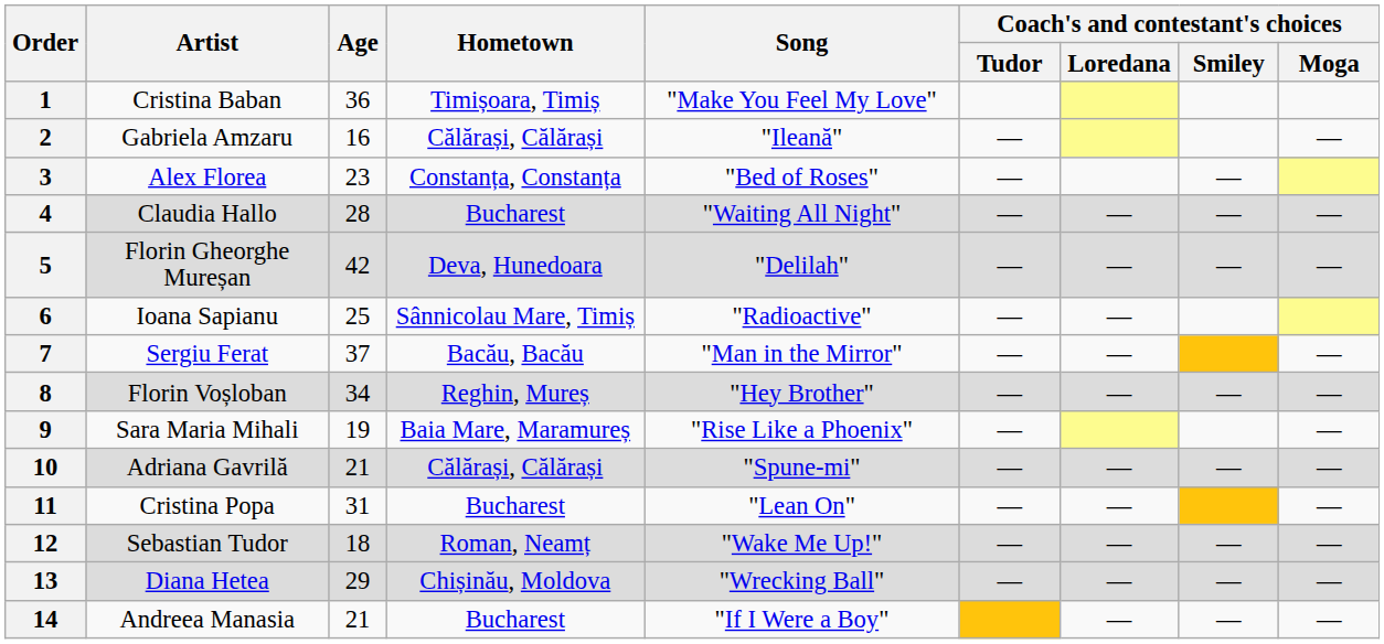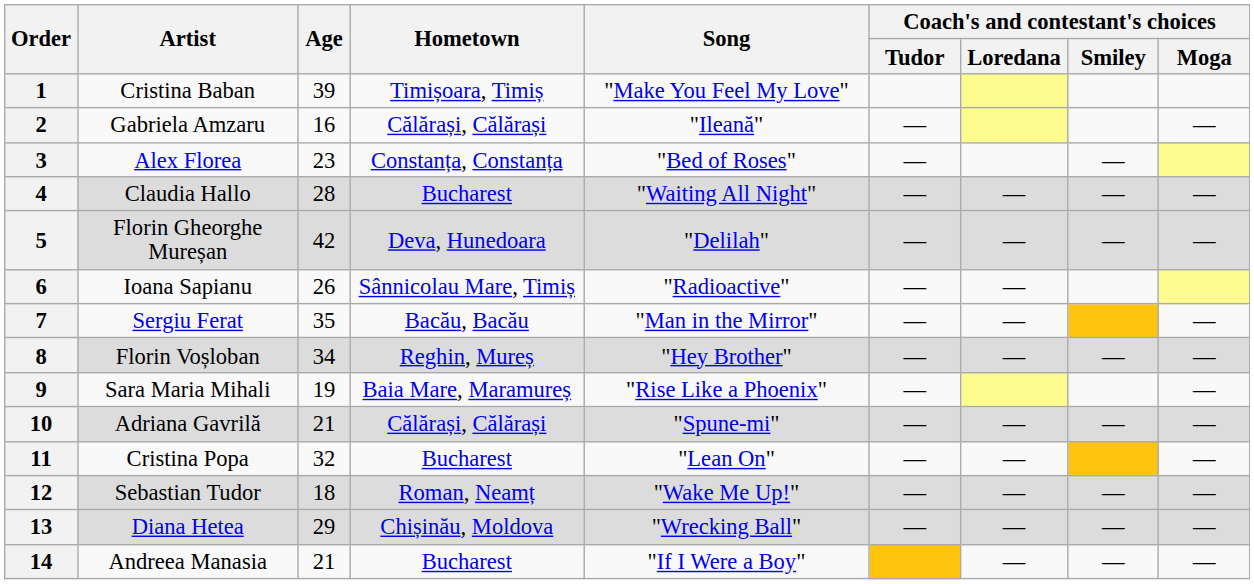 <table class="wikitable" style="text-align:center; line-height:17px; width:100%;">
 <tr>
 <th scope="col" rowspan="2" style="width:04%;">Order</th>
 <th scope="col" rowspan="2" style="width:17%;">Artist</th>
 <th scope="col" rowspan="2" style="width:04%;">Age</th>
 <th scope="col" rowspan="2" style="width:18%;">Hometown</th>
 <th scope="col" rowspan="2" style="width:22%;">Song</th>
 <th scope="col" colspan="4" style="width:24%;">Coach's and contestant's choices</th>
 </tr>
 <tr>
 <th style="width:07%;">Tudor</th>
 <th style="width:07%;">Loredana</th>
 <th style="width:07%;">Smiley</th>
 <th style="width:07%;">Moga</th>
 </tr>
 <tr>
 <th>1</th>
 <td>Cristina Baban</td>
-<td>36</td>
+<td>39</td>
 <td><a href='#'>Timișoara</a>, <a href='#'>Timiș</a></td>
 <td>"<a href='#'>Make You Feel My Love</a>"</td>
 <td><strong></strong></td>
 <td style="background:#FDFC8F;"><strong></strong></td>
 <td><strong></strong></td>
 <td><strong></strong></td>
 </tr>
 <tr>
 <th>2</th>
 <td>Gabriela Amzaru</td>
 <td>16</td>
 <td><a href='#'>Călărași</a>, <a href='#'>Călărași</a></td>
 <td>"<a href='#'>Ileană</a>"</td>
 <td>—</td>
 <td style="background:#FDFC8F;"><strong></strong></td>
 <td><strong></strong></td>
 <td>—</td>
 </tr>
 <tr>
 <th>3</th>
 <td><a href='#'>Alex Florea</a></td>
 <td>23</td>
 <td><a href='#'>Constanța</a>, <a href='#'>Constanța</a></td>
 <td>"<a href='#'>Bed of Roses</a>"</td>
 <td>—</td>
 <td><strong></strong></td>
 <td>—</td>
 <td style="background:#FDFC8F;"><strong></strong></td>
 </tr>
 <tr style="background:#DCDCDC;">
 <th>4</th>
 <td>Claudia Hallo</td>
 <td>28</td>
 <td><a href='#'>Bucharest</a></td>
 <td>"<a href='#'>Waiting All Night</a>"</td>
 <td>—</td>
 <td>—</td>
 <td>—</td>
 <td>—</td>
 </tr>
 <tr style="background:#DCDCDC;">
 <th>5</th>
 <td>Florin Gheorghe Mureșan</td>
 <td>42</td>
 <td><a href='#'>Deva</a>, <a href='#'>Hunedoara</a></td>
 <td>"<a href='#'>Delilah</a>"</td>
 <td>—</td>
 <td>—</td>
 <td>—</td>
 <td>—</td>
 </tr>
 <tr>
 <th>6</th>
 <td>Ioana Sapianu</td>
-<td>25</td>
+<td>26</td>
 <td><a href='#'>Sânnicolau Mare</a>, <a href='#'>Timiș</a></td>
 <td>"<a href='#'>Radioactive</a>"</td>
 <td>—</td>
 <td>—</td>
 <td><strong></strong></td>
 <td style="background:#FDFC8F;"><strong></strong></td>
 </tr>
 <tr>
 <th>7</th>
 <td><a href='#'>Sergiu Ferat</a></td>
-<td>37</td>
+<td>35</td>
 <td><a href='#'>Bacău</a>, <a href='#'>Bacău</a></td>
 <td>"<a href='#'>Man in the Mirror</a>"</td>
 <td>—</td>
 <td>—</td>
 <td style="background:#FFC40C;"><strong></strong></td>
 <td>—</td>
 </tr>
 <tr style="background:#DCDCDC;">
 <th>8</th>
 <td>Florin Voșloban</td>
 <td>34</td>
 <td><a href='#'>Reghin</a>, <a href='#'>Mureș</a></td>
 <td>"<a href='#'>Hey Brother</a>"</td>
 <td>—</td>
 <td>—</td>
 <td>—</td>
 <td>—</td>
 </tr>
 <tr>
 <th>9</th>
 <td>Sara Maria Mihali</td>
 <td>19</td>
 <td><a href='#'>Baia Mare</a>, <a href='#'>Maramureș</a></td>
 <td>"<a href='#'>Rise Like a Phoenix</a>"</td>
 <td>—</td>
 <td style="background:#FDFC8F;"><strong></strong></td>
 <td><strong></strong></td>
 <td>—</td>
 </tr>
 <tr style="background:#DCDCDC;">
 <th>10</th>
 <td>Adriana Gavrilă</td>
 <td>21</td>
 <td><a href='#'>Călărași</a>, <a href='#'>Călărași</a></td>
 <td>"<a href='#'>Spune-mi</a>"</td>
 <td>—</td>
 <td>—</td>
 <td>—</td>
 <td>—</td>
 </tr>
 <tr>
 <th>11</th>
 <td>Cristina Popa</td>
-<td>31</td>
+<td>32</td>
 <td><a href='#'>Bucharest</a></td>
 <td>"<a href='#'>Lean On</a>"</td>
 <td>—</td>
 <td>—</td>
 <td style="background:#FFC40C;"><strong></strong></td>
 <td>—</td>
 </tr>
 <tr style="background:#DCDCDC;">
 <th>12</th>
 <td>Sebastian Tudor</td>
 <td>18</td>
 <td><a href='#'>Roman</a>, <a href='#'>Neamț</a></td>
 <td>"<a href='#'>Wake Me Up!</a>"</td>
 <td>—</td>
 <td>—</td>
 <td>—</td>
 <td>—</td>
 </tr>
 <tr style="background:#DCDCDC;">
 <th>13</th>
 <td><a href='#'>Diana Hetea</a></td>
 <td>29</td>
 <td><a href='#'>Chișinău</a>, <a href='#'>Moldova</a></td>
 <td>"<a href='#'>Wrecking Ball</a>"</td>
 <td>—</td>
 <td>—</td>
 <td>—</td>
 <td>—</td>
 </tr>
 <tr>
 <th>14</th>
 <td>Andreea Manasia</td>
 <td>21</td>
 <td><a href='#'>Bucharest</a></td>
 <td>"<a href='#'>If I Were a Boy</a>"</td>
 <td style="background:#FFC40C;"><strong></strong></td>
 <td>—</td>
 <td>—</td>
 <td>—</td>
 </tr>
 </table>
